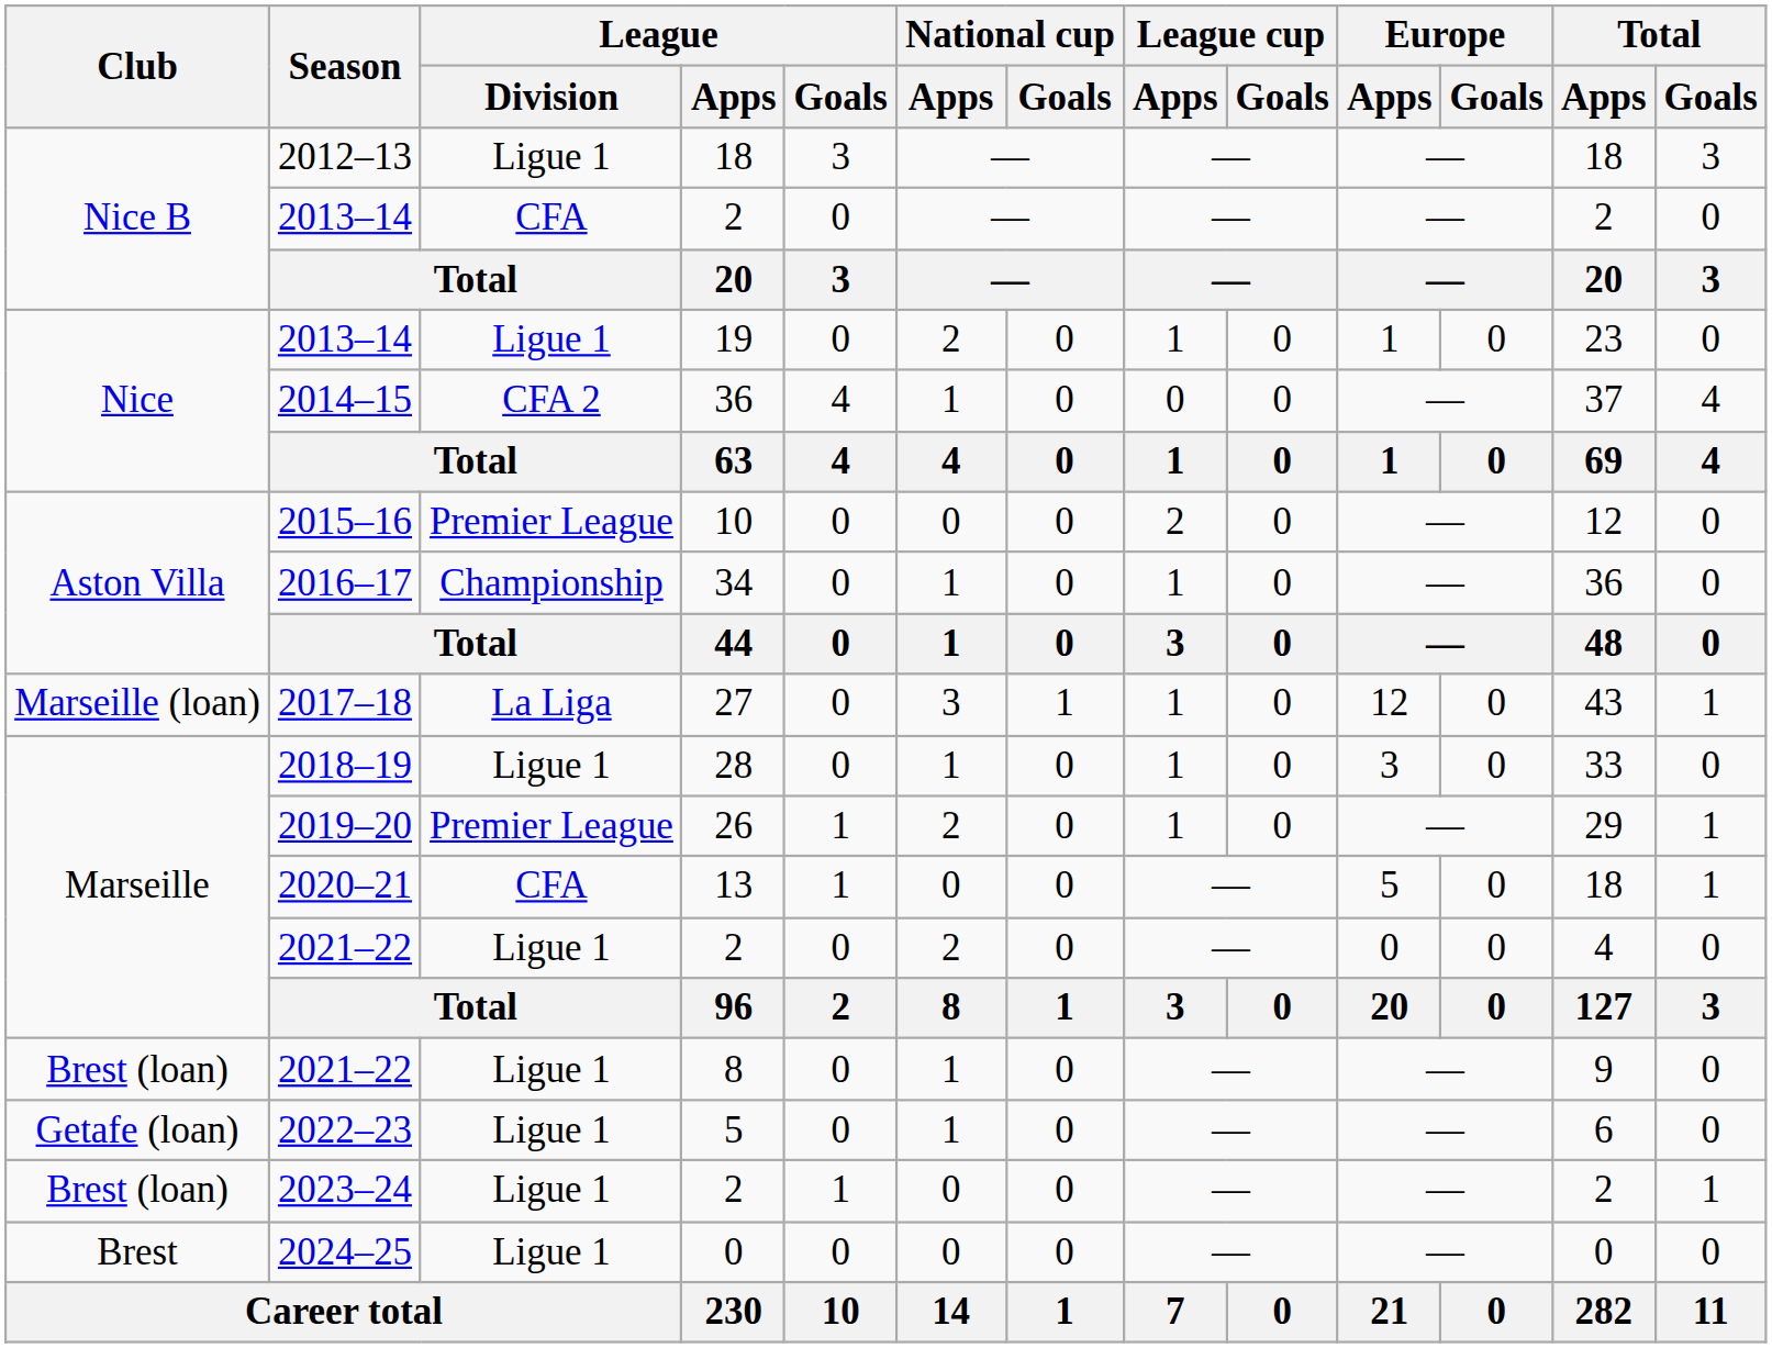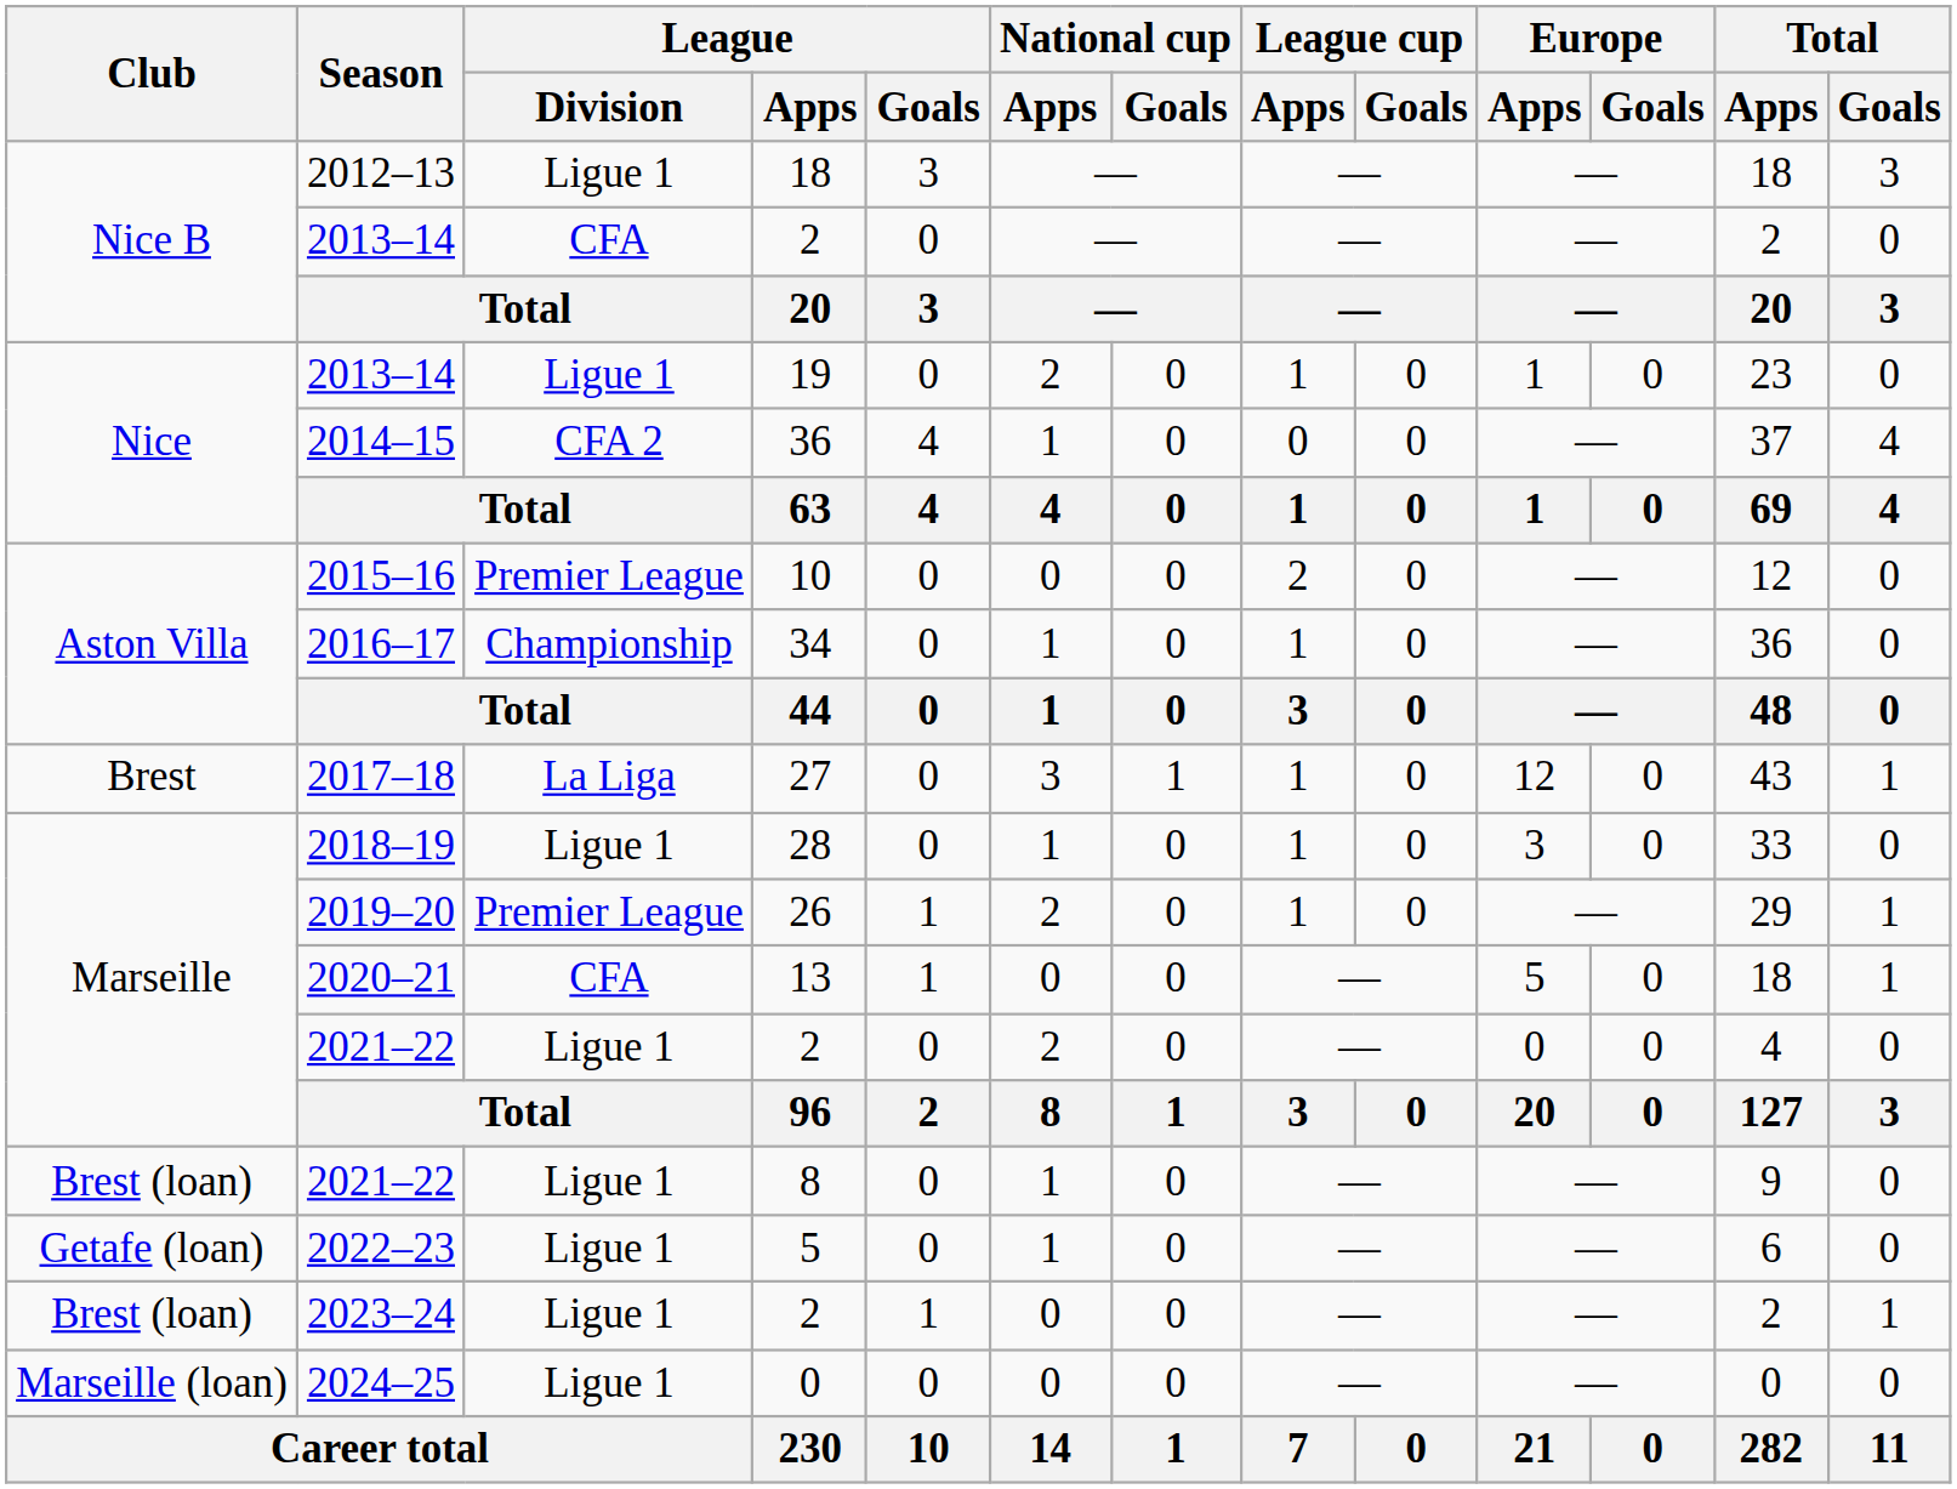 <table class="wikitable" style="text-align: center">
 <tr>
 <th rowspan=2>Club</th>
 <th rowspan=2>Season</th>
 <th colspan=3>League</th>
 <th colspan=2>National cup</th>
 <th colspan=2>League cup</th>
 <th colspan=2>Europe</th>
 <th colspan=2>Total</th>
 </tr>
 <tr>
 <th>Division</th>
 <th>Apps</th>
 <th>Goals</th>
 <th>Apps</th>
 <th>Goals</th>
 <th>Apps</th>
 <th>Goals</th>
 <th>Apps</th>
 <th>Goals</th>
 <th>Apps</th>
 <th>Goals</th>
 </tr>
 <tr>
 <td rowspan=3><a href='#'>Nice B</a></td>
 <td>2012–13</td>
 <td>Ligue 1</td>
 <td>18</td>
 <td>3</td>
 <td colspan="2">—</td>
 <td colspan="2">—</td>
 <td colspan="2">—</td>
 <td>18</td>
 <td>3</td>
 </tr>
 <tr>
 <td><a href='#'>2013–14</a></td>
 <td><a href='#'>CFA</a></td>
 <td>2</td>
 <td>0</td>
 <td colspan="2">—</td>
 <td colspan="2">—</td>
 <td colspan="2">—</td>
 <td>2</td>
 <td>0</td>
 </tr>
 <tr>
 <th colspan=2>Total</th>
 <th>20</th>
 <th>3</th>
 <th colspan="2">—</th>
 <th colspan="2">—</th>
 <th colspan="2">—</th>
 <th>20</th>
 <th>3</th>
 </tr>
 <tr>
 <td rowspan="3"><a href='#'>Nice</a></td>
 <td><a href='#'>2013–14</a></td>
 <td><a href='#'>Ligue 1</a></td>
 <td>19</td>
 <td>0</td>
 <td>2</td>
 <td>0</td>
 <td>1</td>
 <td>0</td>
 <td>1</td>
 <td>0</td>
 <td>23</td>
 <td>0</td>
 </tr>
 <tr>
 <td><a href='#'>2014–15</a></td>
 <td><a href='#'>CFA 2</a></td>
 <td>36</td>
 <td>4</td>
 <td>1</td>
 <td>0</td>
 <td>0</td>
 <td>0</td>
 <td colspan=2>—</td>
 <td>37</td>
 <td>4</td>
 </tr>
 <tr>
 <th colspan="2">Total</th>
 <th>63</th>
 <th>4</th>
 <th>4</th>
 <th>0</th>
 <th>1</th>
 <th>0</th>
 <th>1</th>
 <th>0</th>
 <th>69</th>
 <th>4</th>
 </tr>
 <tr>
 <td rowspan=3><a href='#'>Aston Villa</a></td>
 <td><a href='#'>2015–16</a></td>
 <td><a href='#'>Premier League</a></td>
 <td>10</td>
 <td>0</td>
 <td>0</td>
 <td>0</td>
 <td>2</td>
 <td>0</td>
 <td colspan=2>—</td>
 <td>12</td>
 <td>0</td>
 </tr>
 <tr>
 <td><a href='#'>2016–17</a></td>
 <td><a href='#'>Championship</a></td>
 <td>34</td>
 <td>0</td>
 <td>1</td>
 <td>0</td>
 <td>1</td>
 <td>0</td>
 <td colspan=2>—</td>
 <td>36</td>
 <td>0</td>
 </tr>
 <tr>
 <th colspan=2>Total</th>
 <th>44</th>
 <th>0</th>
 <th>1</th>
 <th>0</th>
 <th>3</th>
 <th>0</th>
 <th colspan="2">—</th>
 <th>48</th>
 <th>0</th>
 </tr>
 <tr>
-<td><a href='#'>Marseille</a> (loan)</td>
+<td>Brest</td>
 <td><a href='#'>2017–18</a></td>
 <td><a href='#'>La Liga</a></td>
 <td>27</td>
 <td>0</td>
 <td>3</td>
 <td>1</td>
 <td>1</td>
 <td>0</td>
 <td>12</td>
 <td>0</td>
 <td>43</td>
 <td>1</td>
 </tr>
 <tr>
 <td rowspan="5">Marseille</td>
 <td><a href='#'>2018–19</a></td>
 <td>Ligue 1</td>
 <td>28</td>
 <td>0</td>
 <td>1</td>
 <td>0</td>
 <td>1</td>
 <td>0</td>
 <td>3</td>
 <td>0</td>
 <td>33</td>
 <td>0</td>
 </tr>
 <tr>
 <td><a href='#'>2019–20</a></td>
 <td><a href='#'>Premier League</a></td>
 <td>26</td>
 <td>1</td>
 <td>2</td>
 <td>0</td>
 <td>1</td>
 <td>0</td>
 <td colspan=2>—</td>
 <td>29</td>
 <td>1</td>
 </tr>
 <tr>
 <td><a href='#'>2020–21</a></td>
 <td><a href='#'>CFA</a></td>
 <td>13</td>
 <td>1</td>
 <td>0</td>
 <td>0</td>
 <td colspan="2">—</td>
 <td>5</td>
 <td>0</td>
 <td>18</td>
 <td>1</td>
 </tr>
 <tr>
 <td><a href='#'>2021–22</a></td>
 <td>Ligue 1</td>
 <td>2</td>
 <td>0</td>
 <td>2</td>
 <td>0</td>
 <td colspan="2">—</td>
 <td>0</td>
 <td>0</td>
 <td>4</td>
 <td>0</td>
 </tr>
 <tr>
 <th colspan="2">Total</th>
 <th>96</th>
 <th>2</th>
 <th>8</th>
 <th>1</th>
 <th>3</th>
 <th>0</th>
 <th>20</th>
 <th>0</th>
 <th>127</th>
 <th>3</th>
 </tr>
 <tr>
 <td><a href='#'>Brest</a> (loan)</td>
 <td><a href='#'>2021–22</a></td>
 <td>Ligue 1</td>
 <td>8</td>
 <td>0</td>
 <td>1</td>
 <td>0</td>
 <td colspan="2">—</td>
 <td colspan="2">—</td>
 <td>9</td>
 <td>0</td>
 </tr>
 <tr>
 <td><a href='#'>Getafe</a> (loan)</td>
 <td><a href='#'>2022–23</a></td>
 <td>Ligue 1</td>
 <td>5</td>
 <td>0</td>
 <td>1</td>
 <td>0</td>
 <td colspan="2">—</td>
 <td colspan="2">—</td>
 <td>6</td>
 <td>0</td>
 </tr>
 <tr>
 <td><a href='#'>Brest</a> (loan)</td>
 <td><a href='#'>2023–24</a></td>
 <td>Ligue 1</td>
 <td>2</td>
 <td>1</td>
 <td>0</td>
 <td>0</td>
 <td colspan="2">—</td>
 <td colspan="2">—</td>
 <td>2</td>
 <td>1</td>
 </tr>
 <tr>
-<td>Brest</td>
+<td><a href='#'>Marseille</a> (loan)</td>
 <td><a href='#'>2024–25</a></td>
 <td>Ligue 1</td>
 <td>0</td>
 <td>0</td>
 <td>0</td>
 <td>0</td>
 <td colspan="2">—</td>
 <td colspan="2">—</td>
 <td>0</td>
 <td>0</td>
 </tr>
 <tr>
 <th colspan="3">Career total</th>
 <th>230</th>
 <th>10</th>
 <th>14</th>
 <th>1</th>
 <th>7</th>
 <th>0</th>
 <th>21</th>
 <th>0</th>
 <th>282</th>
 <th>11</th>
 </tr>
 </table>
